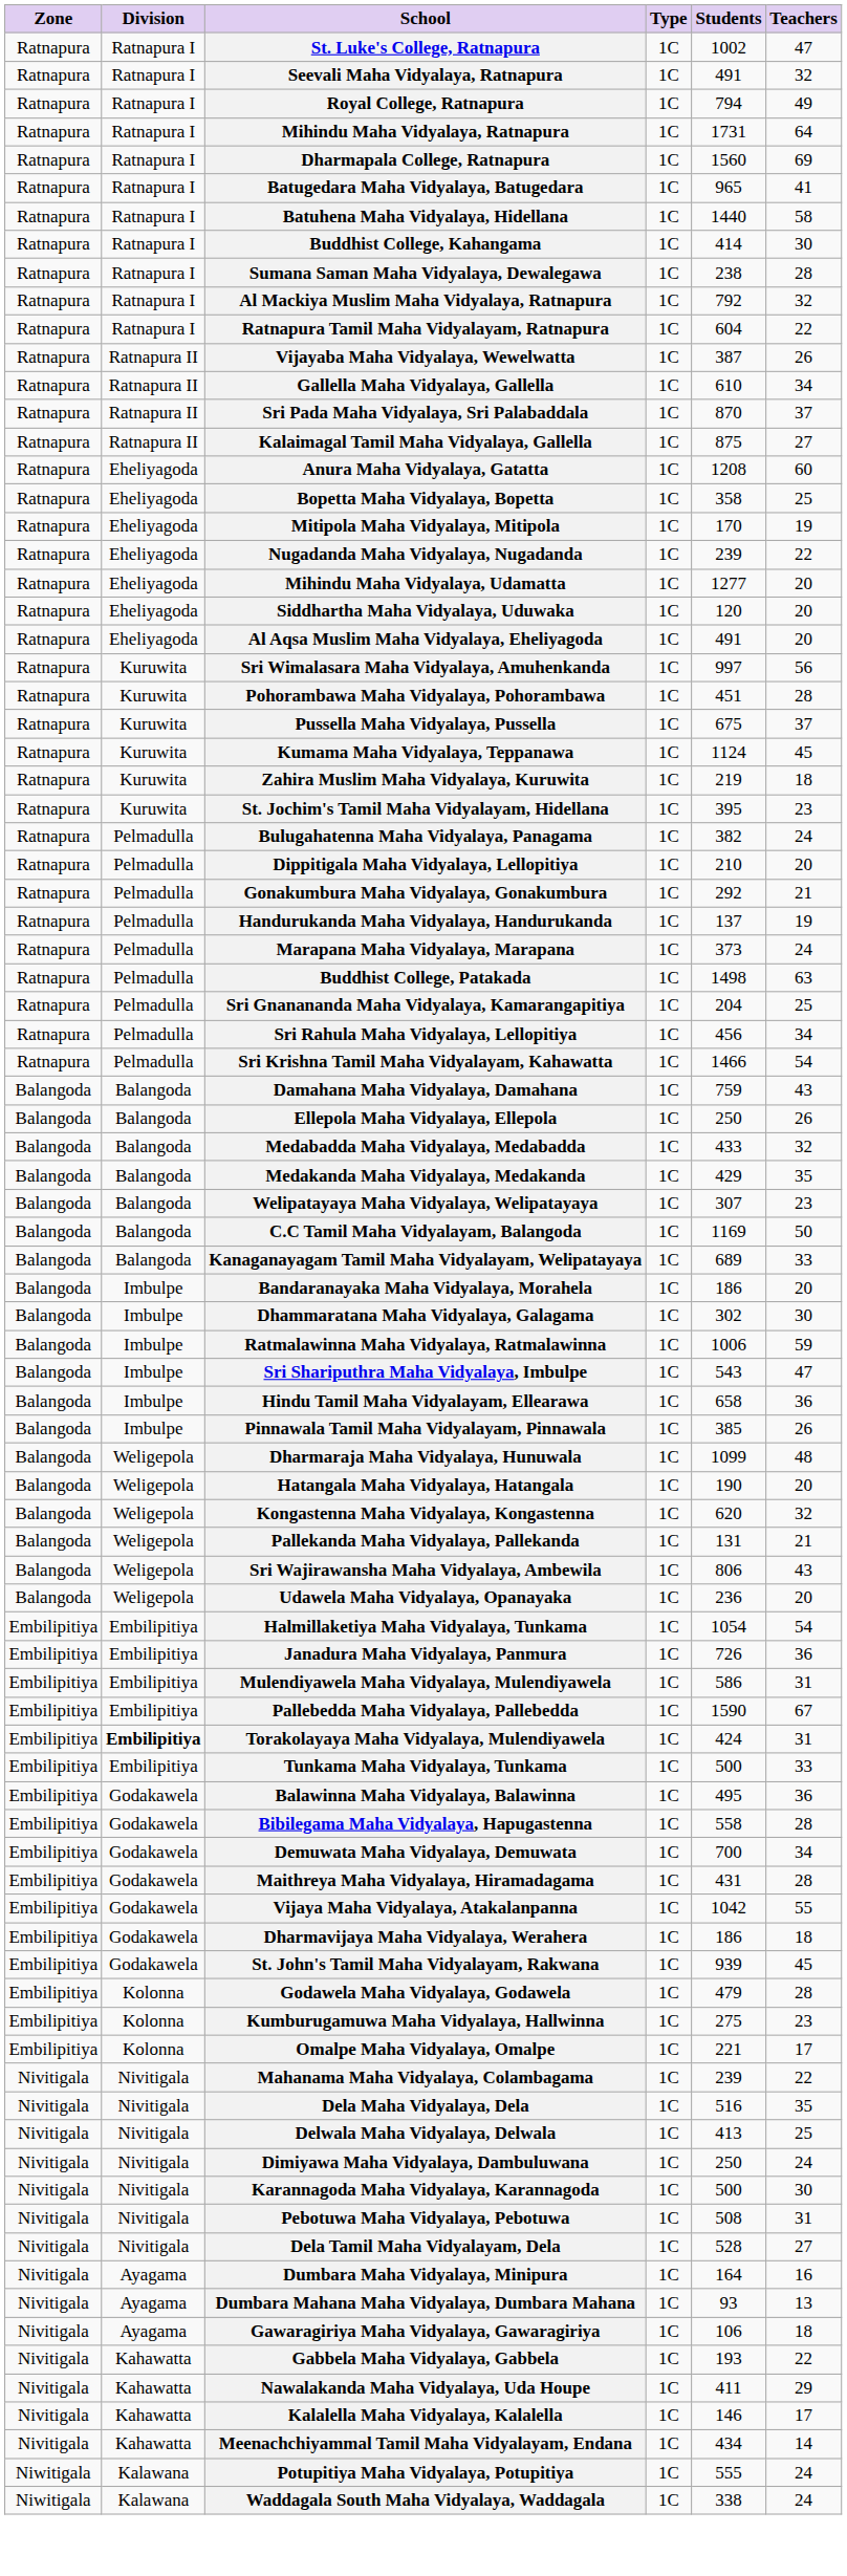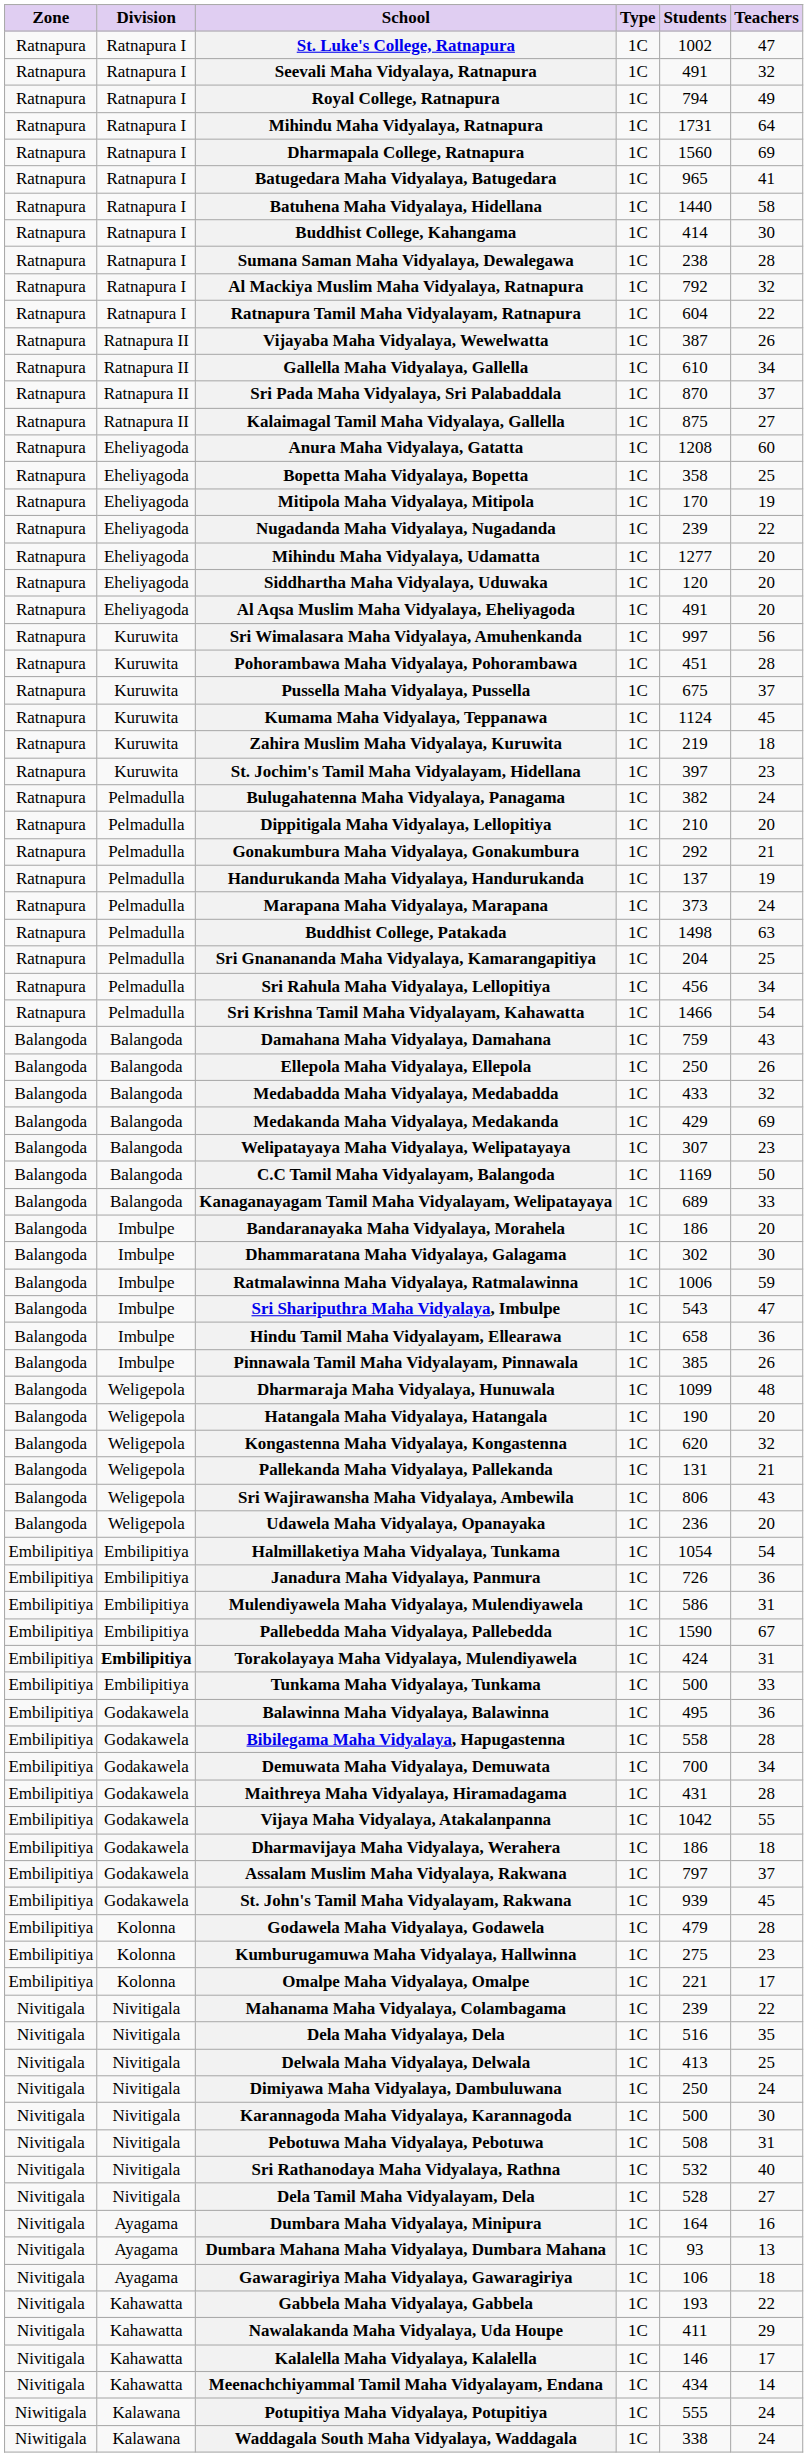 <table class="wikitable sortable" style="text-align:center; font-size:100%">
 <tr valign="bottom">
 <th style="background-color:#E0CEF2;">Zone</th>
 <th style="background-color:#E0CEF2;">Division</th>
 <th style="background-color:#E0CEF2;">School</th>
 <th style="background-color:#E0CEF2;">Type</th>
 <th style="background-color:#E0CEF2;">Students</th>
 <th style="background-color:#E0CEF2;">Teachers</th>
 </tr>
 <tr>
 <td>Ratnapura</td>
 <td>Ratnapura I</td>
 <th><a href='#'>St. Luke's College, Ratnapura</a></th>
 <td>1C</td>
 <td>1002</td>
 <td>47</td>
 </tr>
 <tr>
 <td>Ratnapura</td>
 <td>Ratnapura I</td>
 <th>Seevali Maha Vidyalaya, Ratnapura</th>
 <td>1C</td>
 <td>491</td>
 <td>32</td>
 </tr>
 <tr>
 <td>Ratnapura</td>
 <td>Ratnapura I</td>
 <th>Royal College, Ratnapura</th>
 <td>1C</td>
 <td>794</td>
 <td>49</td>
 </tr>
 <tr>
 <td>Ratnapura</td>
 <td>Ratnapura I</td>
 <th>Mihindu Maha Vidyalaya, Ratnapura</th>
 <td>1C</td>
 <td>1731</td>
 <td>64</td>
 </tr>
 <tr>
 <td>Ratnapura</td>
 <td>Ratnapura I</td>
 <th>Dharmapala College, Ratnapura</th>
 <td>1C</td>
 <td>1560</td>
 <td>69</td>
 </tr>
 <tr>
 <td>Ratnapura</td>
 <td>Ratnapura I</td>
 <th>Batugedara Maha Vidyalaya, Batugedara</th>
 <td>1C</td>
 <td>965</td>
 <td>41</td>
 </tr>
 <tr>
 <td>Ratnapura</td>
 <td>Ratnapura I</td>
 <th>Batuhena Maha Vidyalaya, Hidellana</th>
 <td>1C</td>
 <td>1440</td>
 <td>58</td>
 </tr>
 <tr>
 <td>Ratnapura</td>
 <td>Ratnapura I</td>
 <th>Buddhist College, Kahangama</th>
 <td>1C</td>
 <td>414</td>
 <td>30</td>
 </tr>
 <tr>
 <td>Ratnapura</td>
 <td>Ratnapura I</td>
 <th>Sumana Saman Maha Vidyalaya, Dewalegawa</th>
 <td>1C</td>
 <td>238</td>
 <td>28</td>
 </tr>
 <tr>
 <td>Ratnapura</td>
 <td>Ratnapura I</td>
 <th>Al Mackiya Muslim Maha Vidyalaya, Ratnapura</th>
 <td>1C</td>
 <td>792</td>
 <td>32</td>
 </tr>
 <tr>
 <td>Ratnapura</td>
 <td>Ratnapura I</td>
 <th>Ratnapura Tamil Maha Vidyalayam, Ratnapura</th>
 <td>1C</td>
 <td>604</td>
 <td>22</td>
 </tr>
 <tr>
 <td>Ratnapura</td>
 <td>Ratnapura II</td>
 <th>Vijayaba Maha Vidyalaya, Wewelwatta</th>
 <td>1C</td>
 <td>387</td>
 <td>26</td>
 </tr>
 <tr>
 <td>Ratnapura</td>
 <td>Ratnapura II</td>
 <th>Gallella Maha Vidyalaya, Gallella</th>
 <td>1C</td>
 <td>610</td>
 <td>34</td>
 </tr>
 <tr>
 <td>Ratnapura</td>
 <td>Ratnapura II</td>
 <th>Sri Pada Maha Vidyalaya, Sri Palabaddala</th>
 <td>1C</td>
 <td>870</td>
 <td>37</td>
 </tr>
 <tr>
 <td>Ratnapura</td>
 <td>Ratnapura II</td>
 <th>Kalaimagal Tamil Maha Vidyalaya, Gallella</th>
 <td>1C</td>
 <td>875</td>
 <td>27</td>
 </tr>
 <tr>
 <td>Ratnapura</td>
 <td>Eheliyagoda</td>
 <th>Anura Maha Vidyalaya, Gatatta</th>
 <td>1C</td>
 <td>1208</td>
 <td>60</td>
 </tr>
 <tr>
 <td>Ratnapura</td>
 <td>Eheliyagoda</td>
 <th>Bopetta Maha Vidyalaya, Bopetta</th>
 <td>1C</td>
 <td>358</td>
 <td>25</td>
 </tr>
 <tr>
 <td>Ratnapura</td>
 <td>Eheliyagoda</td>
 <th>Mitipola Maha Vidyalaya, Mitipola</th>
 <td>1C</td>
 <td>170</td>
 <td>19</td>
 </tr>
 <tr>
 <td>Ratnapura</td>
 <td>Eheliyagoda</td>
 <th>Nugadanda Maha Vidyalaya, Nugadanda</th>
 <td>1C</td>
 <td>239</td>
 <td>22</td>
 </tr>
 <tr>
 <td>Ratnapura</td>
 <td>Eheliyagoda</td>
 <th>Mihindu Maha Vidyalaya, Udamatta</th>
 <td>1C</td>
 <td>1277</td>
 <td>20</td>
 </tr>
 <tr>
 <td>Ratnapura</td>
 <td>Eheliyagoda</td>
 <th>Siddhartha Maha Vidyalaya, Uduwaka</th>
 <td>1C</td>
 <td>120</td>
 <td>20</td>
 </tr>
 <tr>
 <td>Ratnapura</td>
 <td>Eheliyagoda</td>
 <th>Al Aqsa Muslim Maha Vidyalaya, Eheliyagoda</th>
 <td>1C</td>
 <td>491</td>
 <td>20</td>
 </tr>
 <tr>
 <td>Ratnapura</td>
 <td>Kuruwita</td>
 <th>Sri Wimalasara Maha Vidyalaya, Amuhenkanda</th>
 <td>1C</td>
 <td>997</td>
 <td>56</td>
 </tr>
 <tr>
 <td>Ratnapura</td>
 <td>Kuruwita</td>
 <th>Pohorambawa Maha Vidyalaya, Pohorambawa</th>
 <td>1C</td>
 <td>451</td>
 <td>28</td>
 </tr>
 <tr>
 <td>Ratnapura</td>
 <td>Kuruwita</td>
 <th>Pussella Maha Vidyalaya, Pussella</th>
 <td>1C</td>
 <td>675</td>
 <td>37</td>
 </tr>
 <tr>
 <td>Ratnapura</td>
 <td>Kuruwita</td>
 <th>Kumama Maha Vidyalaya, Teppanawa</th>
 <td>1C</td>
 <td>1124</td>
 <td>45</td>
 </tr>
 <tr>
 <td>Ratnapura</td>
 <td>Kuruwita</td>
 <th>Zahira Muslim Maha Vidyalaya, Kuruwita</th>
 <td>1C</td>
 <td>219</td>
 <td>18</td>
 </tr>
 <tr>
 <td>Ratnapura</td>
 <td>Kuruwita</td>
 <th>St. Jochim's Tamil Maha Vidyalayam, Hidellana</th>
 <td>1C</td>
-<td>395</td>
+<td>397</td>
 <td>23</td>
 </tr>
 <tr>
 <td>Ratnapura</td>
 <td>Pelmadulla</td>
 <th>Bulugahatenna Maha Vidyalaya, Panagama</th>
 <td>1C</td>
 <td>382</td>
 <td>24</td>
 </tr>
 <tr>
 <td>Ratnapura</td>
 <td>Pelmadulla</td>
 <th>Dippitigala Maha Vidyalaya, Lellopitiya</th>
 <td>1C</td>
 <td>210</td>
 <td>20</td>
 </tr>
 <tr>
 <td>Ratnapura</td>
 <td>Pelmadulla</td>
 <th>Gonakumbura Maha Vidyalaya, Gonakumbura</th>
 <td>1C</td>
 <td>292</td>
 <td>21</td>
 </tr>
 <tr>
 <td>Ratnapura</td>
 <td>Pelmadulla</td>
 <th>Handurukanda Maha Vidyalaya, Handurukanda</th>
 <td>1C</td>
 <td>137</td>
 <td>19</td>
 </tr>
 <tr>
 <td>Ratnapura</td>
 <td>Pelmadulla</td>
 <th>Marapana Maha Vidyalaya, Marapana</th>
 <td>1C</td>
 <td>373</td>
 <td>24</td>
 </tr>
 <tr>
 <td>Ratnapura</td>
 <td>Pelmadulla</td>
 <th>Buddhist College, Patakada</th>
 <td>1C</td>
 <td>1498</td>
 <td>63</td>
 </tr>
 <tr>
 <td>Ratnapura</td>
 <td>Pelmadulla</td>
 <th>Sri Gnanananda Maha Vidyalaya, Kamarangapitiya</th>
 <td>1C</td>
 <td>204</td>
 <td>25</td>
 </tr>
 <tr>
 <td>Ratnapura</td>
 <td>Pelmadulla</td>
 <th>Sri Rahula Maha Vidyalaya, Lellopitiya</th>
 <td>1C</td>
 <td>456</td>
 <td>34</td>
 </tr>
 <tr>
 <td>Ratnapura</td>
 <td>Pelmadulla</td>
 <th>Sri Krishna Tamil Maha Vidyalayam, Kahawatta</th>
 <td>1C</td>
 <td>1466</td>
 <td>54</td>
 </tr>
 <tr>
 <td>Balangoda</td>
 <td>Balangoda</td>
 <th>Damahana Maha Vidyalaya, Damahana</th>
 <td>1C</td>
 <td>759</td>
 <td>43</td>
 </tr>
 <tr>
 <td>Balangoda</td>
 <td>Balangoda</td>
 <th>Ellepola Maha Vidyalaya, Ellepola</th>
 <td>1C</td>
 <td>250</td>
 <td>26</td>
 </tr>
 <tr>
 <td>Balangoda</td>
 <td>Balangoda</td>
 <th>Medabadda Maha Vidyalaya, Medabadda</th>
 <td>1C</td>
 <td>433</td>
 <td>32</td>
 </tr>
 <tr>
 <td>Balangoda</td>
 <td>Balangoda</td>
 <th>Medakanda Maha Vidyalaya, Medakanda</th>
 <td>1C</td>
 <td>429</td>
-<td>35</td>
+<td>69</td>
 </tr>
 <tr>
 <td>Balangoda</td>
 <td>Balangoda</td>
 <th>Welipatayaya Maha Vidyalaya, Welipatayaya</th>
 <td>1C</td>
 <td>307</td>
 <td>23</td>
 </tr>
 <tr>
 <td>Balangoda</td>
 <td>Balangoda</td>
 <th>C.C Tamil Maha Vidyalayam, Balangoda</th>
 <td>1C</td>
 <td>1169</td>
 <td>50</td>
 </tr>
 <tr>
 <td>Balangoda</td>
 <td>Balangoda</td>
 <th>Kanaganayagam Tamil Maha Vidyalayam, Welipatayaya</th>
 <td>1C</td>
 <td>689</td>
 <td>33</td>
 </tr>
 <tr>
 <td>Balangoda</td>
 <td>Imbulpe</td>
 <th>Bandaranayaka Maha Vidyalaya, Morahela</th>
 <td>1C</td>
 <td>186</td>
 <td>20</td>
 </tr>
 <tr>
 <td>Balangoda</td>
 <td>Imbulpe</td>
 <th>Dhammaratana Maha Vidyalaya, Galagama</th>
 <td>1C</td>
 <td>302</td>
 <td>30</td>
 </tr>
 <tr>
 <td>Balangoda</td>
 <td>Imbulpe</td>
 <th>Ratmalawinna Maha Vidyalaya, Ratmalawinna</th>
 <td>1C</td>
 <td>1006</td>
 <td>59</td>
 </tr>
 <tr>
 <td>Balangoda</td>
 <td>Imbulpe</td>
 <th><a href='#'>Sri Shariputhra Maha Vidyalaya</a>, Imbulpe</th>
 <td>1C</td>
 <td>543</td>
 <td>47</td>
 </tr>
 <tr>
 <td>Balangoda</td>
 <td>Imbulpe</td>
 <th>Hindu Tamil Maha Vidyalayam, Ellearawa</th>
 <td>1C</td>
 <td>658</td>
 <td>36</td>
 </tr>
 <tr>
 <td>Balangoda</td>
 <td>Imbulpe</td>
 <th>Pinnawala Tamil Maha Vidyalayam, Pinnawala</th>
 <td>1C</td>
 <td>385</td>
 <td>26</td>
 </tr>
 <tr>
 <td>Balangoda</td>
 <td>Weligepola</td>
 <th>Dharmaraja Maha Vidyalaya, Hunuwala</th>
 <td>1C</td>
 <td>1099</td>
 <td>48</td>
 </tr>
 <tr>
 <td>Balangoda</td>
 <td>Weligepola</td>
 <th>Hatangala Maha Vidyalaya, Hatangala</th>
 <td>1C</td>
 <td>190</td>
 <td>20</td>
 </tr>
 <tr>
 <td>Balangoda</td>
 <td>Weligepola</td>
 <th>Kongastenna Maha Vidyalaya, Kongastenna</th>
 <td>1C</td>
 <td>620</td>
 <td>32</td>
 </tr>
 <tr>
 <td>Balangoda</td>
 <td>Weligepola</td>
 <th>Pallekanda Maha Vidyalaya, Pallekanda</th>
 <td>1C</td>
 <td>131</td>
 <td>21</td>
 </tr>
 <tr>
 <td>Balangoda</td>
 <td>Weligepola</td>
 <th>Sri Wajirawansha Maha Vidyalaya, Ambewila</th>
 <td>1C</td>
 <td>806</td>
 <td>43</td>
 </tr>
 <tr>
 <td>Balangoda</td>
 <td>Weligepola</td>
 <th>Udawela Maha Vidyalaya, Opanayaka</th>
 <td>1C</td>
 <td>236</td>
 <td>20</td>
 </tr>
 <tr>
 <td>Embilipitiya</td>
 <td>Embilipitiya</td>
 <th>Halmillaketiya Maha Vidyalaya, Tunkama</th>
 <td>1C</td>
 <td>1054</td>
 <td>54</td>
 </tr>
 <tr>
 <td>Embilipitiya</td>
 <td>Embilipitiya</td>
 <th>Janadura Maha Vidyalaya, Panmura</th>
 <td>1C</td>
 <td>726</td>
 <td>36</td>
 </tr>
 <tr>
 <td>Embilipitiya</td>
 <td>Embilipitiya</td>
 <th>Mulendiyawela Maha Vidyalaya, Mulendiyawela</th>
 <td>1C</td>
 <td>586</td>
 <td>31</td>
 </tr>
 <tr>
 <td>Embilipitiya</td>
 <td>Embilipitiya</td>
 <th>Pallebedda Maha Vidyalaya, Pallebedda</th>
 <td>1C</td>
 <td>1590</td>
 <td>67</td>
 </tr>
 <tr>
 <td>Embilipitiya</td>
 <td><strong>Embilipitiya</strong></td>
 <th>Torakolayaya Maha Vidyalaya, Mulendiyawela</th>
 <td>1C</td>
 <td>424</td>
 <td>31</td>
 </tr>
 <tr>
 <td>Embilipitiya</td>
 <td>Embilipitiya</td>
 <th>Tunkama Maha Vidyalaya, Tunkama</th>
 <td>1C</td>
 <td>500</td>
 <td>33</td>
 </tr>
 <tr>
 <td>Embilipitiya</td>
 <td>Godakawela</td>
 <th>Balawinna Maha Vidyalaya, Balawinna</th>
 <td>1C</td>
 <td>495</td>
 <td>36</td>
 </tr>
 <tr>
 <td>Embilipitiya</td>
 <td>Godakawela</td>
 <th><a href='#'>Bibilegama Maha Vidyalaya</a>, Hapugastenna</th>
 <td>1C</td>
 <td>558</td>
 <td>28</td>
 </tr>
 <tr>
 <td>Embilipitiya</td>
 <td>Godakawela</td>
 <th>Demuwata Maha Vidyalaya, Demuwata</th>
 <td>1C</td>
 <td>700</td>
 <td>34</td>
 </tr>
 <tr>
 <td>Embilipitiya</td>
 <td>Godakawela</td>
 <th>Maithreya Maha Vidyalaya, Hiramadagama</th>
 <td>1C</td>
 <td>431</td>
 <td>28</td>
 </tr>
 <tr>
 <td>Embilipitiya</td>
 <td>Godakawela</td>
 <th>Vijaya Maha Vidyalaya, Atakalanpanna</th>
 <td>1C</td>
 <td>1042</td>
 <td>55</td>
 </tr>
 <tr>
 <td>Embilipitiya</td>
 <td>Godakawela</td>
 <th>Dharmavijaya Maha Vidyalaya, Werahera</th>
 <td>1C</td>
 <td>186</td>
 <td>18</td>
 </tr>
 <tr>
 <td>Embilipitiya</td>
 <td>Godakawela</td>
+<th>Assalam Muslim Maha Vidyalaya, Rakwana</th>
+<td>1C</td>
+<td>797</td>
+<td>37</td>
+</tr>
+<tr>
+<td>Embilipitiya</td>
+<td>Godakawela</td>
 <th>St. John's Tamil Maha Vidyalayam, Rakwana</th>
 <td>1C</td>
 <td>939</td>
 <td>45</td>
 </tr>
 <tr>
 <td>Embilipitiya</td>
 <td>Kolonna</td>
 <th>Godawela Maha Vidyalaya, Godawela</th>
 <td>1C</td>
 <td>479</td>
 <td>28</td>
 </tr>
 <tr>
 <td>Embilipitiya</td>
 <td>Kolonna</td>
 <th>Kumburugamuwa Maha Vidyalaya, Hallwinna</th>
 <td>1C</td>
 <td>275</td>
 <td>23</td>
 </tr>
 <tr>
 <td>Embilipitiya</td>
 <td>Kolonna</td>
 <th>Omalpe Maha Vidyalaya, Omalpe</th>
 <td>1C</td>
 <td>221</td>
 <td>17</td>
 </tr>
 <tr>
 <td>Nivitigala</td>
 <td>Nivitigala</td>
 <th>Mahanama Maha Vidyalaya, Colambagama</th>
 <td>1C</td>
 <td>239</td>
 <td>22</td>
 </tr>
 <tr>
 <td>Nivitigala</td>
 <td>Nivitigala</td>
 <th>Dela Maha Vidyalaya, Dela</th>
 <td>1C</td>
 <td>516</td>
 <td>35</td>
 </tr>
 <tr>
 <td>Nivitigala</td>
 <td>Nivitigala</td>
 <th>Delwala Maha Vidyalaya, Delwala</th>
 <td>1C</td>
 <td>413</td>
 <td>25</td>
 </tr>
 <tr>
 <td>Nivitigala</td>
 <td>Nivitigala</td>
 <th>Dimiyawa Maha Vidyalaya, Dambuluwana</th>
 <td>1C</td>
 <td>250</td>
 <td>24</td>
 </tr>
 <tr>
 <td>Nivitigala</td>
 <td>Nivitigala</td>
 <th>Karannagoda Maha Vidyalaya, Karannagoda</th>
 <td>1C</td>
 <td>500</td>
 <td>30</td>
 </tr>
 <tr>
 <td>Nivitigala</td>
 <td>Nivitigala</td>
 <th>Pebotuwa Maha Vidyalaya, Pebotuwa</th>
 <td>1C</td>
 <td>508</td>
 <td>31</td>
+</tr>
+<tr>
+<td>Nivitigala</td>
+<td>Nivitigala</td>
+<th>Sri Rathanodaya Maha Vidyalaya, Rathna</th>
+<td>1C</td>
+<td>532</td>
+<td>40</td>
 </tr>
 <tr>
 <td>Nivitigala</td>
 <td>Nivitigala</td>
 <th>Dela Tamil Maha Vidyalayam, Dela</th>
 <td>1C</td>
 <td>528</td>
 <td>27</td>
 </tr>
 <tr>
 <td>Nivitigala</td>
 <td>Ayagama</td>
 <th>Dumbara Maha Vidyalaya, Minipura</th>
 <td>1C</td>
 <td>164</td>
 <td>16</td>
 </tr>
 <tr>
 <td>Nivitigala</td>
 <td>Ayagama</td>
 <th>Dumbara Mahana Maha Vidyalaya, Dumbara Mahana</th>
 <td>1C</td>
 <td>93</td>
 <td>13</td>
 </tr>
 <tr>
 <td>Nivitigala</td>
 <td>Ayagama</td>
 <th>Gawaragiriya Maha Vidyalaya, Gawaragiriya</th>
 <td>1C</td>
 <td>106</td>
 <td>18</td>
 </tr>
 <tr>
 <td>Nivitigala</td>
 <td>Kahawatta</td>
 <th>Gabbela Maha Vidyalaya, Gabbela</th>
 <td>1C</td>
 <td>193</td>
 <td>22</td>
 </tr>
 <tr>
 <td>Nivitigala</td>
 <td>Kahawatta</td>
 <th>Nawalakanda Maha Vidyalaya, Uda Houpe</th>
 <td>1C</td>
 <td>411</td>
 <td>29</td>
 </tr>
 <tr>
 <td>Nivitigala</td>
 <td>Kahawatta</td>
 <th>Kalalella Maha Vidyalaya, Kalalella</th>
 <td>1C</td>
 <td>146</td>
 <td>17</td>
 </tr>
 <tr>
 <td>Nivitigala</td>
 <td>Kahawatta</td>
 <th>Meenachchiyammal Tamil Maha Vidyalayam, Endana</th>
 <td>1C</td>
 <td>434</td>
 <td>14</td>
 </tr>
 <tr>
 <td>Niwitigala</td>
 <td>Kalawana</td>
 <th>Potupitiya Maha Vidyalaya, Potupitiya</th>
 <td>1C</td>
 <td>555</td>
 <td>24</td>
 </tr>
 <tr>
 <td>Niwitigala</td>
 <td>Kalawana</td>
 <th>Waddagala South Maha Vidyalaya, Waddagala</th>
 <td>1C</td>
 <td>338</td>
 <td>24</td>
 </tr>
 </table>
